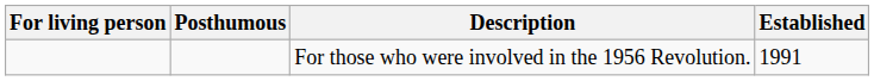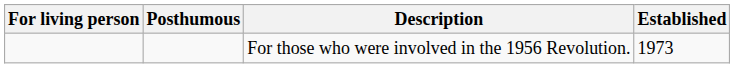 <table class="wikitable" style="font-size:85%;">
 <tr>
 <th><big>For living person</big></th>
 <th><big>Posthumous</big></th>
 <th><big>Description</big></th>
 <th><big>Established</big></th>
 </tr>
 <tr>
 <td><big></big></td>
 <td><big></big></td>
 <td><big>For those who were involved in the 1956 Revolution.</big></td>
-<td><big>1991</big></td>
+<td><big>1973</big></td>
 </tr>
 </table>
